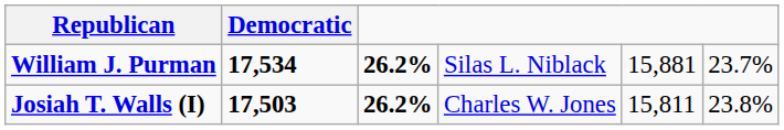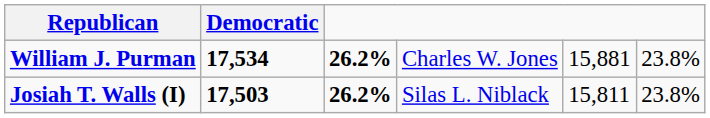 <table class=wikitable>
 <tr>
 <th><a href='#'>Republican</a></th>
 <th><a href='#'>Democratic</a></th>
 </tr>
 <tr>
 <td><strong><a href='#'>William J. Purman</a></strong></td>
 <td><strong>17,534</strong></td>
 <td><strong>26.2%</strong></td>
-<td><a href='#'>Silas L. Niblack</a></td>
+<td><a href='#'>Charles W. Jones</a></td>
 <td>15,881</td>
-<td>23.7%</td>
+<td>23.8%</td>
 </tr>
 <tr>
 <td><strong><a href='#'>Josiah T. Walls</a> (I)</strong></td>
 <td><strong>17,503</strong></td>
 <td><strong>26.2%</strong></td>
-<td><a href='#'>Charles W. Jones</a></td>
+<td><a href='#'>Silas L. Niblack</a></td>
 <td>15,811</td>
 <td>23.8%</td>
 </tr>
 </table>
